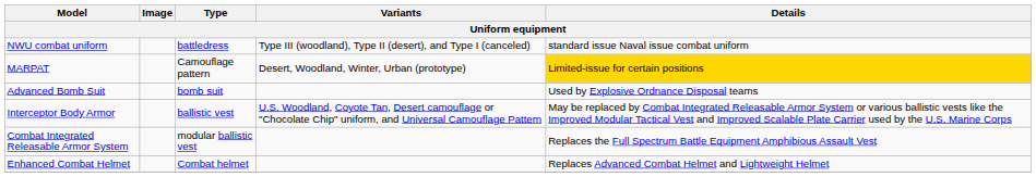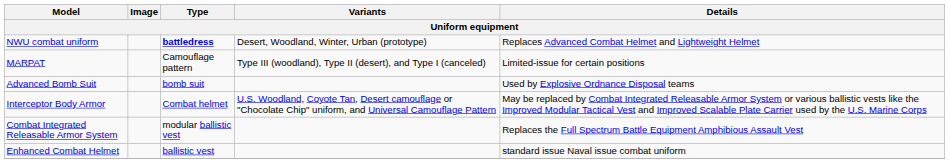 <table class="wikitable">
 <tr>
 <th>Model</th>
 <th>Image</th>
 <th>Type</th>
 <th>Variants</th>
 <th>Details</th>
 </tr>
 <tr>
 <th colspan="7">Uniform equipment</th>
 </tr>
 <tr>
 <td><a href='#'>NWU combat uniform</a></td>
 <td></td>
-<td><a href='#'>battledress</a></td>
-<td>Type III (woodland), Type II (desert), and Type I (canceled)</td>
-<td>standard issue Naval issue combat uniform</td>
+<td><strong><a href='#'>battledress</a></strong></td>
+<td>Desert, Woodland, Winter, Urban (prototype)</td>
+<td>Replaces <a href='#'>Advanced Combat Helmet</a> and <a href='#'>Lightweight Helmet</a></td>
 </tr>
 <tr>
 <td><a href='#'>MARPAT</a></td>
 <td></td>
 <td>Camouflage pattern</td>
-<td>Desert, Woodland, Winter, Urban (prototype)</td>
-<td style="background: gold;">Limited-issue for certain positions</td>
+<td>Type III (woodland), Type II (desert), and Type I (canceled)</td>
+<td>Limited-issue for certain positions</td>
 </tr>
 <tr>
 <td><a href='#'>Advanced Bomb Suit</a></td>
 <td></td>
 <td><a href='#'>bomb suit</a></td>
 <td></td>
 <td>Used by <a href='#'>Explosive Ordnance Disposal</a> teams</td>
 </tr>
 <tr>
 <td><a href='#'>Interceptor Body Armor</a></td>
 <td></td>
-<td><a href='#'>ballistic vest</a></td>
+<td><a href='#'>Combat helmet</a></td>
 <td><a href='#'>U.S. Woodland</a>, <a href='#'>Coyote Tan</a>, <a href='#'>Desert camouflage</a> or "Chocolate Chip" uniform, and <a href='#'>Universal Camouflage Pattern</a></td>
 <td>May be replaced by <a href='#'>Combat Integrated Releasable Armor System</a> or various ballistic vests like the <a href='#'>Improved Modular Tactical Vest</a> and <a href='#'>Improved Scalable Plate Carrier</a> used by the <a href='#'>U.S. Marine Corps</a></td>
 </tr>
 <tr>
 <td><a href='#'>Combat Integrated Releasable Armor System</a></td>
 <td></td>
 <td>modular <a href='#'>ballistic vest</a></td>
 <td></td>
 <td>Replaces the <a href='#'>Full Spectrum Battle Equipment Amphibious Assault Vest</a></td>
 </tr>
 <tr>
 <td><a href='#'>Enhanced Combat Helmet</a></td>
 <td></td>
-<td><a href='#'>Combat helmet</a></td>
+<td><a href='#'>ballistic vest</a></td>
 <td></td>
-<td>Replaces <a href='#'>Advanced Combat Helmet</a> and <a href='#'>Lightweight Helmet</a></td>
+<td>standard issue Naval issue combat uniform</td>
 </tr>
 <tr>
 </tr>
 </table>
